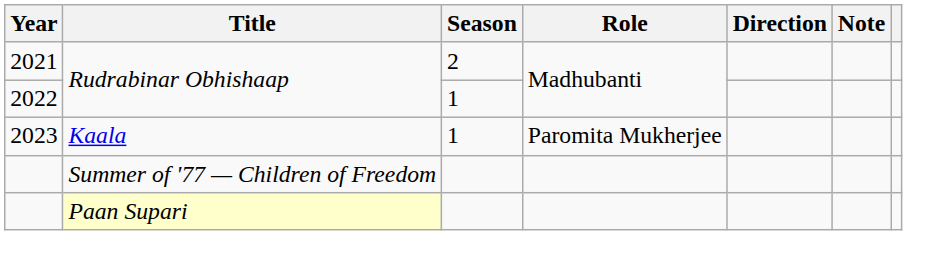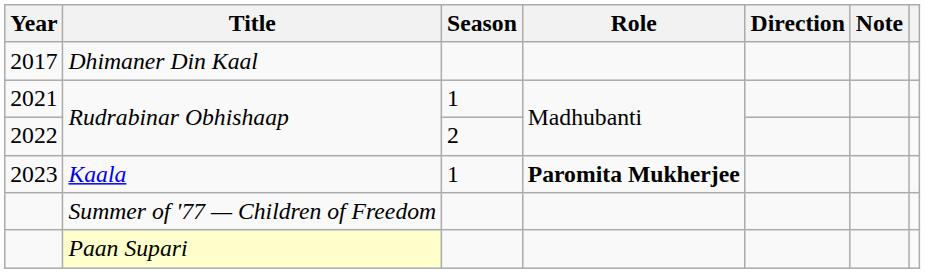 <table class="wikitable">
 <tr>
 <th>Year</th>
 <th>Title</th>
 <th>Season</th>
 <th>Role</th>
 <th>Direction</th>
 <th>Note</th>
 <th></th>
 </tr>
 <tr>
+<td>2017</td>
+<td><em>Dhimaner Din Kaal</em></td>
+<td></td>
+<td></td>
+<td></td>
+<td></td>
+<td></td>
+</tr>
+<tr>
 <td>2021</td>
 <td rowspan="2"><em>Rudrabinar Obhishaap</em></td>
-<td>2</td>
+<td>1</td>
 <td rowspan="2">Madhubanti</td>
 <td></td>
 <td></td>
 <td></td>
 </tr>
 <tr>
 <td>2022</td>
-<td>1</td>
+<td>2</td>
 <td></td>
 <td></td>
 <td></td>
 </tr>
 <tr>
 <td>2023</td>
 <td><em><a href='#'>Kaala</a></em></td>
 <td>1</td>
-<td>Paromita Mukherjee</td>
+<td><strong>Paromita Mukherjee</strong></td>
 <td></td>
 <td></td>
 <td></td>
 </tr>
 <tr>
 <td></td>
 <td><em>Summer of '77 — Children of Freedom</em></td>
 <td></td>
 <td></td>
 <td></td>
 <td></td>
 <td></td>
 </tr>
 <tr>
 <td></td>
 <td style="background:#ffc;"><em>Paan Supari</em> </td>
 <td></td>
 <td></td>
 <td></td>
 <td></td>
 <td></td>
 </tr>
 </table>
